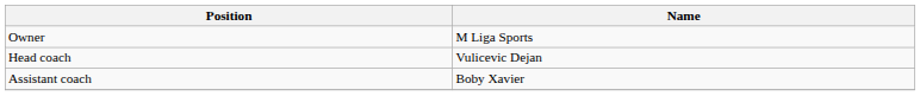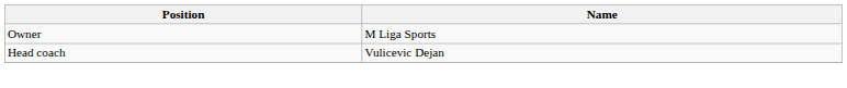 <table class="wikitable"  style="font-size:100%; width:55%;">
 <tr>
 <th style=" text-align:center;">Position</th>
 <th style=" text-align:center;">Name</th>
 </tr>
 <tr>
 <td>Owner</td>
 <td> M Liga Sports</td>
 </tr>
 <tr>
 <td>Head coach</td>
 <td> Vulicevic Dejan</td>
 </tr>
 <tr>
-<td>Assistant coach</td>
-<td> Boby Xavier</td>
-</tr>
-<tr>
 </tr>
 </table>
